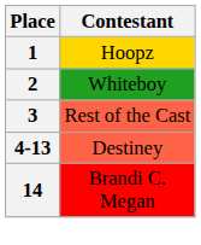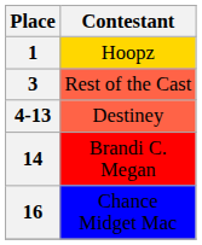 <table class="wikitable" style="text-align:center">
 <tr>
 <th>Place</th>
 <th>Contestant</th>
 </tr>
 <tr>
 <th>1</th>
 <td bgcolor="gold">Hoopz</td>
-</tr>
-<tr>
-<th>2</th>
-<td bgcolor="#20A020">Whiteboy</td>
 </tr>
 <tr>
 <th>3</th>
 <td bgcolor="tomato">Rest of the Cast</td>
 </tr>
 <tr>
 <th>4-13</th>
 <td bgcolor="tomato">Destiney</td>
 </tr>
 <tr>
 <th>14</th>
 <td bgcolor="red">Brandi C.<br>Megan</td>
 </tr>
 <tr>
+<th>16</th>
+<td bgcolor="blue"><span>Chance<br>Midget Mac</span></td>
+</tr>
+<tr>
 </tr>
 </table>
